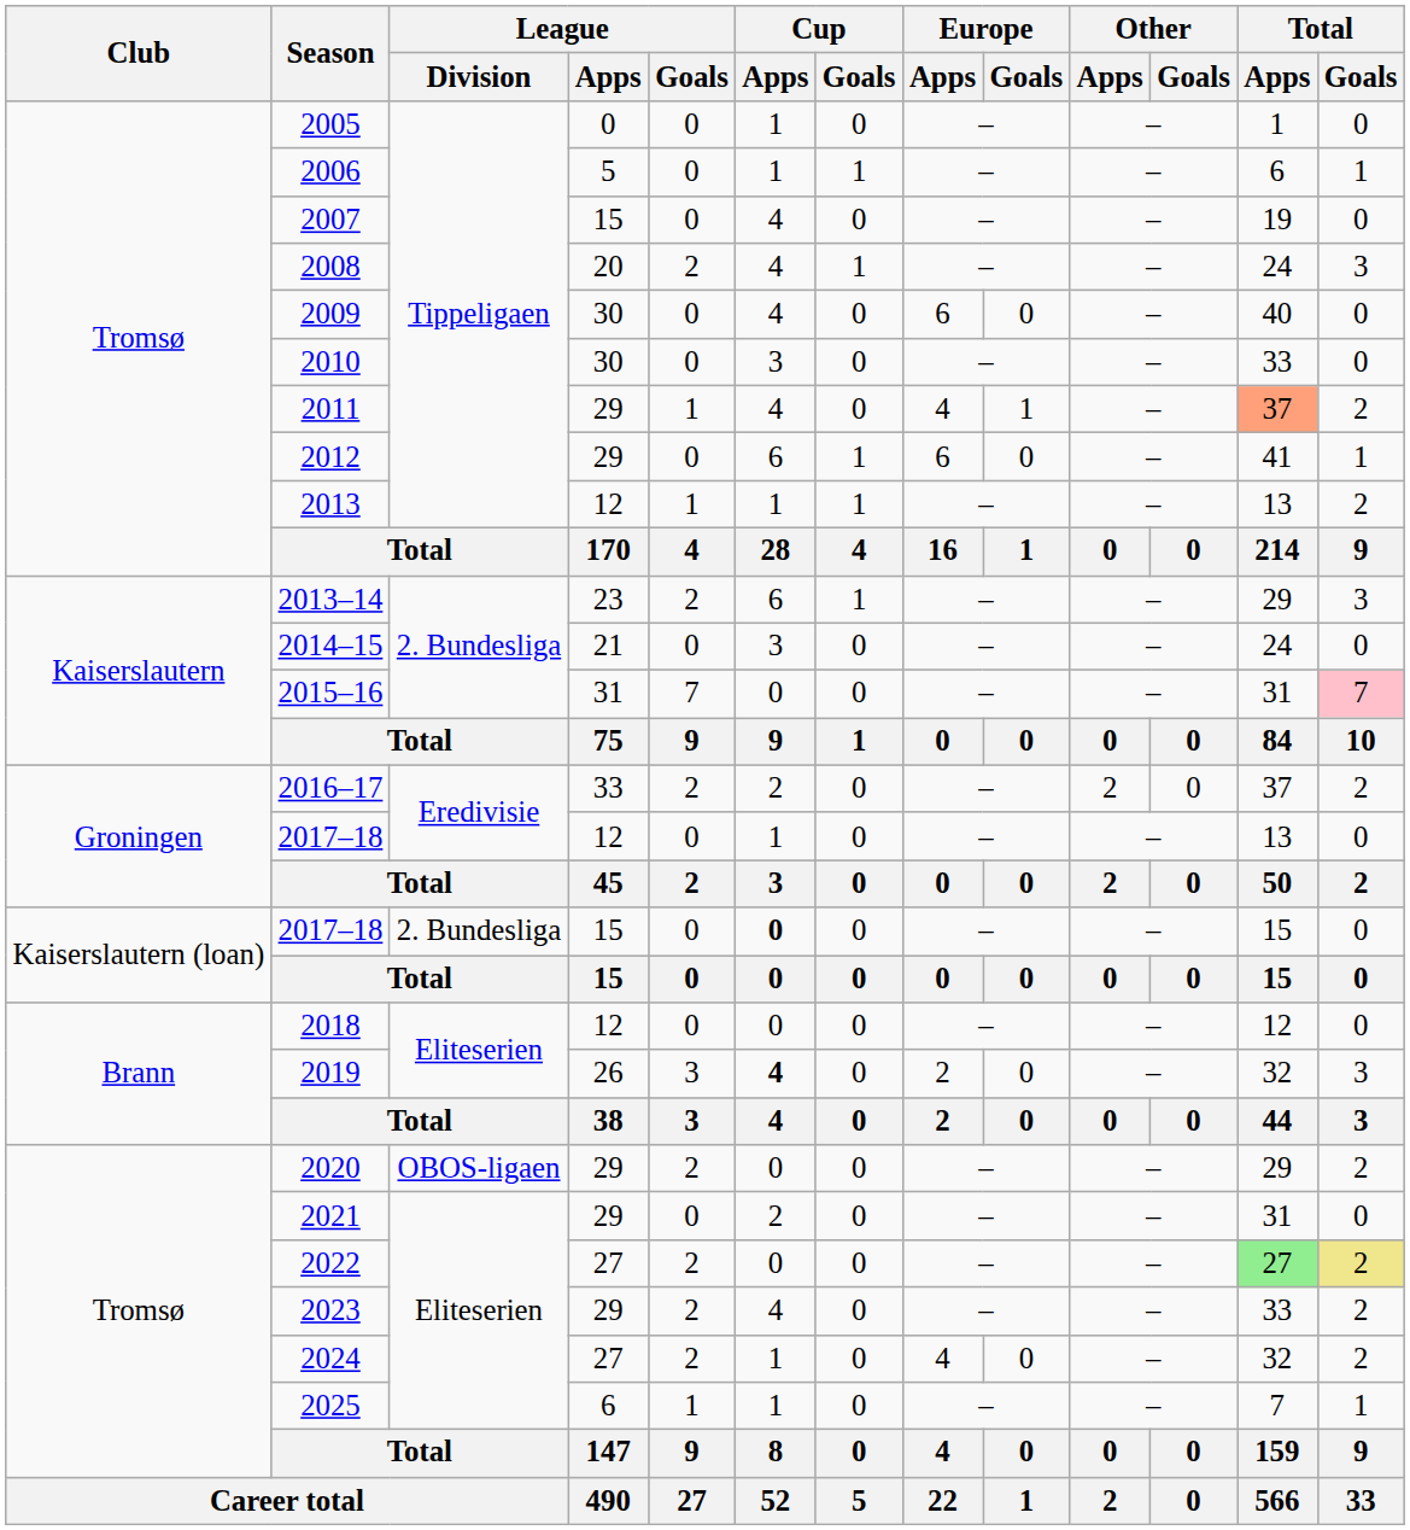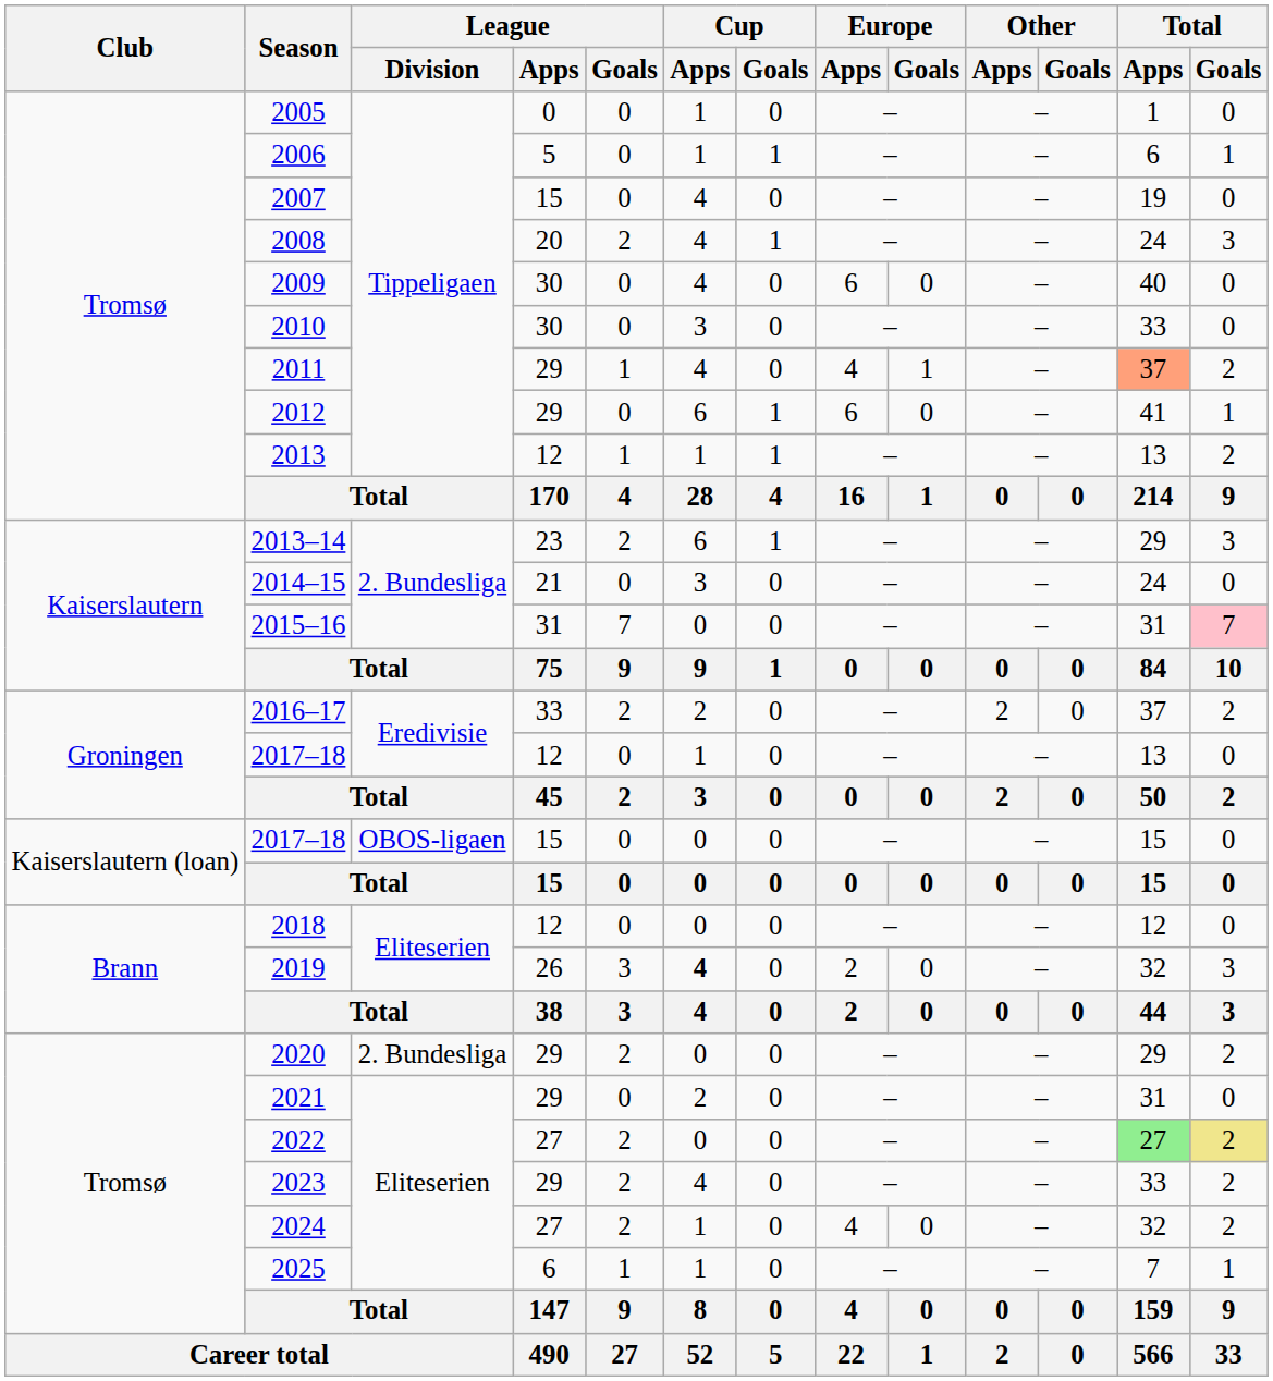 <table class="wikitable" style="text-align: center">
 <tr>
 <th rowspan="2">Club</th>
 <th rowspan="2">Season</th>
 <th colspan="3">League</th>
 <th colspan="2">Cup</th>
 <th colspan="2">Europe</th>
 <th colspan="2">Other</th>
 <th colspan="2">Total</th>
 </tr>
 <tr>
 <th>Division</th>
 <th>Apps</th>
 <th>Goals</th>
 <th>Apps</th>
 <th>Goals</th>
 <th>Apps</th>
 <th>Goals</th>
 <th>Apps</th>
 <th>Goals</th>
 <th>Apps</th>
 <th>Goals</th>
 </tr>
 <tr>
 <td rowspan="10"><a href='#'>Tromsø</a></td>
 <td><a href='#'>2005</a></td>
 <td rowspan="9"><a href='#'>Tippeligaen</a></td>
 <td>0</td>
 <td>0</td>
 <td>1</td>
 <td>0</td>
 <td colspan="2">–</td>
 <td colspan="2">–</td>
 <td>1</td>
 <td>0</td>
 </tr>
 <tr>
 <td><a href='#'>2006</a></td>
 <td>5</td>
 <td>0</td>
 <td>1</td>
 <td>1</td>
 <td colspan="2">–</td>
 <td colspan="2">–</td>
 <td>6</td>
 <td>1</td>
 </tr>
 <tr>
 <td><a href='#'>2007</a></td>
 <td>15</td>
 <td>0</td>
 <td>4</td>
 <td>0</td>
 <td colspan="2">–</td>
 <td colspan="2">–</td>
 <td>19</td>
 <td>0</td>
 </tr>
 <tr>
 <td><a href='#'>2008</a></td>
 <td>20</td>
 <td>2</td>
 <td>4</td>
 <td>1</td>
 <td colspan="2">–</td>
 <td colspan="2">–</td>
 <td>24</td>
 <td>3</td>
 </tr>
 <tr>
 <td><a href='#'>2009</a></td>
 <td>30</td>
 <td>0</td>
 <td>4</td>
 <td>0</td>
 <td>6</td>
 <td>0</td>
 <td colspan="2">–</td>
 <td>40</td>
 <td>0</td>
 </tr>
 <tr>
 <td><a href='#'>2010</a></td>
 <td>30</td>
 <td>0</td>
 <td>3</td>
 <td>0</td>
 <td colspan="2">–</td>
 <td colspan="2">–</td>
 <td>33</td>
 <td>0</td>
 </tr>
 <tr>
 <td><a href='#'>2011</a></td>
 <td>29</td>
 <td>1</td>
 <td>4</td>
 <td>0</td>
 <td>4</td>
 <td>1</td>
 <td colspan="2">–</td>
 <td style="background: lightsalmon;">37</td>
 <td>2</td>
 </tr>
 <tr>
 <td><a href='#'>2012</a></td>
 <td>29</td>
 <td>0</td>
 <td>6</td>
 <td>1</td>
 <td>6</td>
 <td>0</td>
 <td colspan="2">–</td>
 <td>41</td>
 <td>1</td>
 </tr>
 <tr>
 <td><a href='#'>2013</a></td>
 <td>12</td>
 <td>1</td>
 <td>1</td>
 <td>1</td>
 <td colspan="2">–</td>
 <td colspan="2">–</td>
 <td>13</td>
 <td>2</td>
 </tr>
 <tr>
 <th colspan="2">Total</th>
 <th>170</th>
 <th>4</th>
 <th>28</th>
 <th>4</th>
 <th>16</th>
 <th>1</th>
 <th>0</th>
 <th>0</th>
 <th>214</th>
 <th>9</th>
 </tr>
 <tr>
 <td rowspan="4"><a href='#'>Kaiserslautern</a></td>
 <td><a href='#'>2013–14</a></td>
 <td rowspan="3"><a href='#'>2. Bundesliga</a></td>
 <td>23</td>
 <td>2</td>
 <td>6</td>
 <td>1</td>
 <td colspan="2">–</td>
 <td colspan="2">–</td>
 <td>29</td>
 <td>3</td>
 </tr>
 <tr>
 <td><a href='#'>2014–15</a></td>
 <td>21</td>
 <td>0</td>
 <td>3</td>
 <td>0</td>
 <td colspan="2">–</td>
 <td colspan="2">–</td>
 <td>24</td>
 <td>0</td>
 </tr>
 <tr>
 <td><a href='#'>2015–16</a></td>
 <td>31</td>
 <td>7</td>
 <td>0</td>
 <td>0</td>
 <td colspan="2">–</td>
 <td colspan="2">–</td>
 <td>31</td>
 <td style="background: pink;">7</td>
 </tr>
 <tr>
 <th colspan="2">Total</th>
 <th>75</th>
 <th>9</th>
 <th>9</th>
 <th>1</th>
 <th>0</th>
 <th>0</th>
 <th>0</th>
 <th>0</th>
 <th>84</th>
 <th>10</th>
 </tr>
 <tr>
 <td rowspan="3"><a href='#'>Groningen</a></td>
 <td><a href='#'>2016–17</a></td>
 <td rowspan="2"><a href='#'>Eredivisie</a></td>
 <td>33</td>
 <td>2</td>
 <td>2</td>
 <td>0</td>
 <td colspan="2">–</td>
 <td>2</td>
 <td>0</td>
 <td>37</td>
 <td>2</td>
 </tr>
 <tr>
 <td><a href='#'>2017–18</a></td>
 <td>12</td>
 <td>0</td>
 <td>1</td>
 <td>0</td>
 <td colspan="2">–</td>
 <td colspan="2">–</td>
 <td>13</td>
 <td>0</td>
 </tr>
 <tr>
 <th colspan="2">Total</th>
 <th>45</th>
 <th>2</th>
 <th>3</th>
 <th>0</th>
 <th>0</th>
 <th>0</th>
 <th>2</th>
 <th>0</th>
 <th>50</th>
 <th>2</th>
 </tr>
 <tr>
 <td rowspan="2">Kaiserslautern (loan)</td>
 <td><a href='#'>2017–18</a></td>
-<td>2. Bundesliga</td>
+<td rowspan="1"><a href='#'>OBOS-ligaen</a></td>
 <td>15</td>
 <td>0</td>
-<td><strong>0</strong></td>
+<td>0</td>
 <td>0</td>
 <td colspan="2">–</td>
 <td colspan="2">–</td>
 <td>15</td>
 <td>0</td>
 </tr>
 <tr>
 <th colspan="2">Total</th>
 <th>15</th>
 <th>0</th>
 <th>0</th>
 <th>0</th>
 <th>0</th>
 <th>0</th>
 <th>0</th>
 <th>0</th>
 <th>15</th>
 <th>0</th>
 </tr>
 <tr>
 <td rowspan="3"><a href='#'>Brann</a></td>
 <td><a href='#'>2018</a></td>
 <td rowspan="2"><a href='#'>Eliteserien</a></td>
 <td>12</td>
 <td>0</td>
 <td>0</td>
 <td>0</td>
 <td colspan="2">–</td>
 <td colspan="2">–</td>
 <td>12</td>
 <td>0</td>
 </tr>
 <tr>
 <td><a href='#'>2019</a></td>
 <td>26</td>
 <td>3</td>
 <td><strong>4</strong></td>
 <td>0</td>
 <td>2</td>
 <td>0</td>
 <td colspan="2">–</td>
 <td>32</td>
 <td>3</td>
 </tr>
 <tr>
 <th colspan="2">Total</th>
 <th>38</th>
 <th>3</th>
 <th>4</th>
 <th>0</th>
 <th>2</th>
 <th>0</th>
 <th>0</th>
 <th>0</th>
 <th>44</th>
 <th>3</th>
 </tr>
 <tr>
 <td rowspan="7">Tromsø</td>
 <td><a href='#'>2020</a></td>
-<td rowspan="1"><a href='#'>OBOS-ligaen</a></td>
+<td>2. Bundesliga</td>
 <td>29</td>
 <td>2</td>
 <td>0</td>
 <td>0</td>
 <td colspan="2">–</td>
 <td colspan="2">–</td>
 <td>29</td>
 <td>2</td>
 </tr>
 <tr>
 <td><a href='#'>2021</a></td>
 <td rowspan="5">Eliteserien</td>
 <td>29</td>
 <td>0</td>
 <td>2</td>
 <td>0</td>
 <td colspan="2">–</td>
 <td colspan="2">–</td>
 <td>31</td>
 <td>0</td>
 </tr>
 <tr>
 <td><a href='#'>2022</a></td>
 <td>27</td>
 <td>2</td>
 <td>0</td>
 <td>0</td>
 <td colspan="2">–</td>
 <td colspan="2">–</td>
 <td style="background: lightgreen;">27</td>
 <td style="background: khaki;">2</td>
 </tr>
 <tr>
 <td><a href='#'>2023</a></td>
 <td>29</td>
 <td>2</td>
 <td>4</td>
 <td>0</td>
 <td colspan="2">–</td>
 <td colspan="2">–</td>
 <td>33</td>
 <td>2</td>
 </tr>
 <tr>
 <td><a href='#'>2024</a></td>
 <td>27</td>
 <td>2</td>
 <td>1</td>
 <td>0</td>
 <td>4</td>
 <td>0</td>
 <td colspan="2">–</td>
 <td>32</td>
 <td>2</td>
 </tr>
 <tr>
 <td><a href='#'>2025</a></td>
 <td>6</td>
 <td>1</td>
 <td>1</td>
 <td>0</td>
 <td colspan="2">–</td>
 <td colspan="2">–</td>
 <td>7</td>
 <td>1</td>
 </tr>
 <tr>
 <th colspan="2">Total</th>
 <th>147</th>
 <th>9</th>
 <th>8</th>
 <th>0</th>
 <th>4</th>
 <th>0</th>
 <th>0</th>
 <th>0</th>
 <th>159</th>
 <th>9</th>
 </tr>
 <tr>
 <th colspan="3">Career total</th>
 <th>490</th>
 <th>27</th>
 <th>52</th>
 <th>5</th>
 <th>22</th>
 <th>1</th>
 <th>2</th>
 <th>0</th>
 <th>566</th>
 <th>33</th>
 </tr>
 </table>
